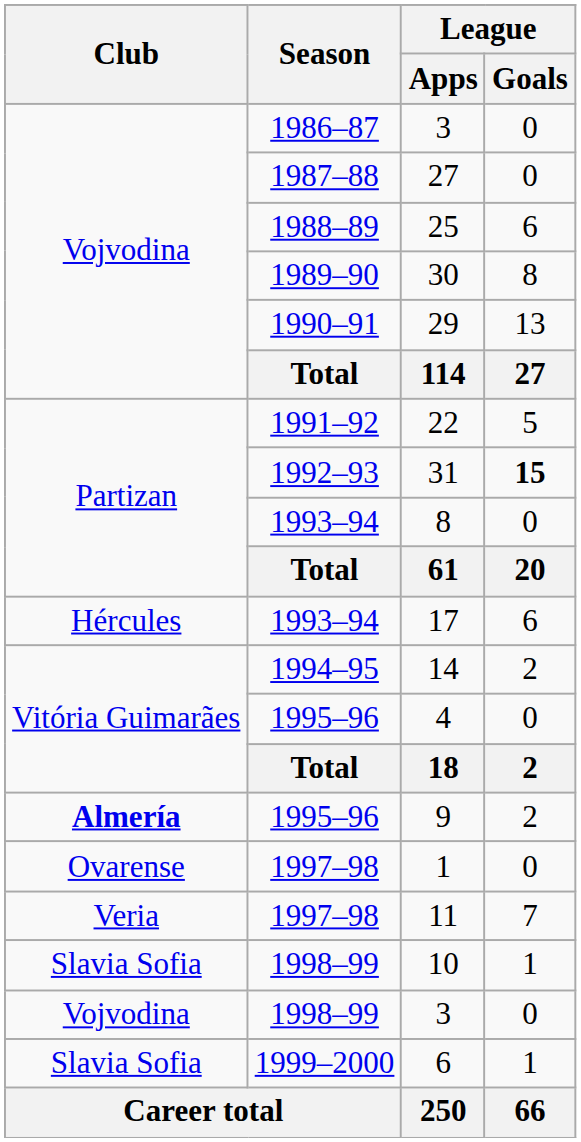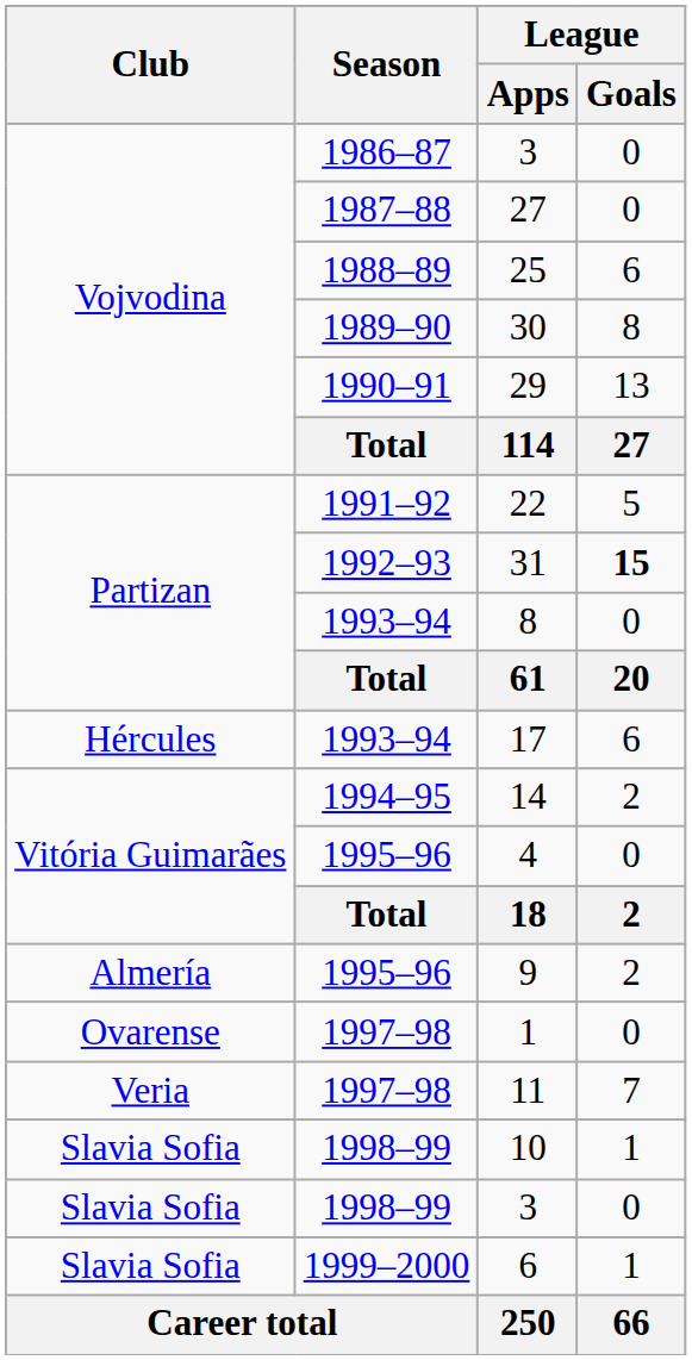 <table class="wikitable" style="text-align:center">
 <tr>
 <th rowspan="2">Club</th>
 <th rowspan="2">Season</th>
 <th colspan="2">League</th>
 </tr>
 <tr>
 <th>Apps</th>
 <th>Goals</th>
 </tr>
 <tr>
 <td rowspan="6"><a href='#'>Vojvodina</a></td>
 <td><a href='#'>1986–87</a></td>
 <td>3</td>
 <td>0</td>
 </tr>
 <tr>
 <td><a href='#'>1987–88</a></td>
 <td>27</td>
 <td>0</td>
 </tr>
 <tr>
 <td><a href='#'>1988–89</a></td>
 <td>25</td>
 <td>6</td>
 </tr>
 <tr>
 <td><a href='#'>1989–90</a></td>
 <td>30</td>
 <td>8</td>
 </tr>
 <tr>
 <td><a href='#'>1990–91</a></td>
 <td>29</td>
 <td>13</td>
 </tr>
 <tr>
 <th>Total</th>
 <th>114</th>
 <th>27</th>
 </tr>
 <tr>
 <td rowspan="4"><a href='#'>Partizan</a></td>
 <td><a href='#'>1991–92</a></td>
 <td>22</td>
 <td>5</td>
 </tr>
 <tr>
 <td><a href='#'>1992–93</a></td>
 <td>31</td>
 <td><strong>15</strong></td>
 </tr>
 <tr>
 <td><a href='#'>1993–94</a></td>
 <td>8</td>
 <td>0</td>
 </tr>
 <tr>
 <th>Total</th>
 <th>61</th>
 <th>20</th>
 </tr>
 <tr>
 <td><a href='#'>Hércules</a></td>
 <td><a href='#'>1993–94</a></td>
 <td>17</td>
 <td>6</td>
 </tr>
 <tr>
 <td rowspan="3"><a href='#'>Vitória Guimarães</a></td>
 <td><a href='#'>1994–95</a></td>
 <td>14</td>
 <td>2</td>
 </tr>
 <tr>
 <td><a href='#'>1995–96</a></td>
 <td>4</td>
 <td>0</td>
 </tr>
 <tr>
 <th>Total</th>
 <th>18</th>
 <th>2</th>
 </tr>
 <tr>
-<td><strong><a href='#'>Almería</a></strong></td>
+<td><a href='#'>Almería</a></td>
 <td><a href='#'>1995–96</a></td>
 <td>9</td>
 <td>2</td>
 </tr>
 <tr>
 <td><a href='#'>Ovarense</a></td>
 <td><a href='#'>1997–98</a></td>
 <td>1</td>
 <td>0</td>
 </tr>
 <tr>
 <td><a href='#'>Veria</a></td>
 <td><a href='#'>1997–98</a></td>
 <td>11</td>
 <td>7</td>
 </tr>
 <tr>
 <td><a href='#'>Slavia Sofia</a></td>
 <td><a href='#'>1998–99</a></td>
 <td>10</td>
 <td>1</td>
 </tr>
 <tr>
-<td><a href='#'>Vojvodina</a></td>
+<td><a href='#'>Slavia Sofia</a></td>
 <td><a href='#'>1998–99</a></td>
 <td>3</td>
 <td>0</td>
 </tr>
 <tr>
 <td><a href='#'>Slavia Sofia</a></td>
 <td><a href='#'>1999–2000</a></td>
 <td>6</td>
 <td>1</td>
 </tr>
 <tr>
 <th colspan="2">Career total</th>
 <th>250</th>
 <th>66</th>
 </tr>
 </table>
